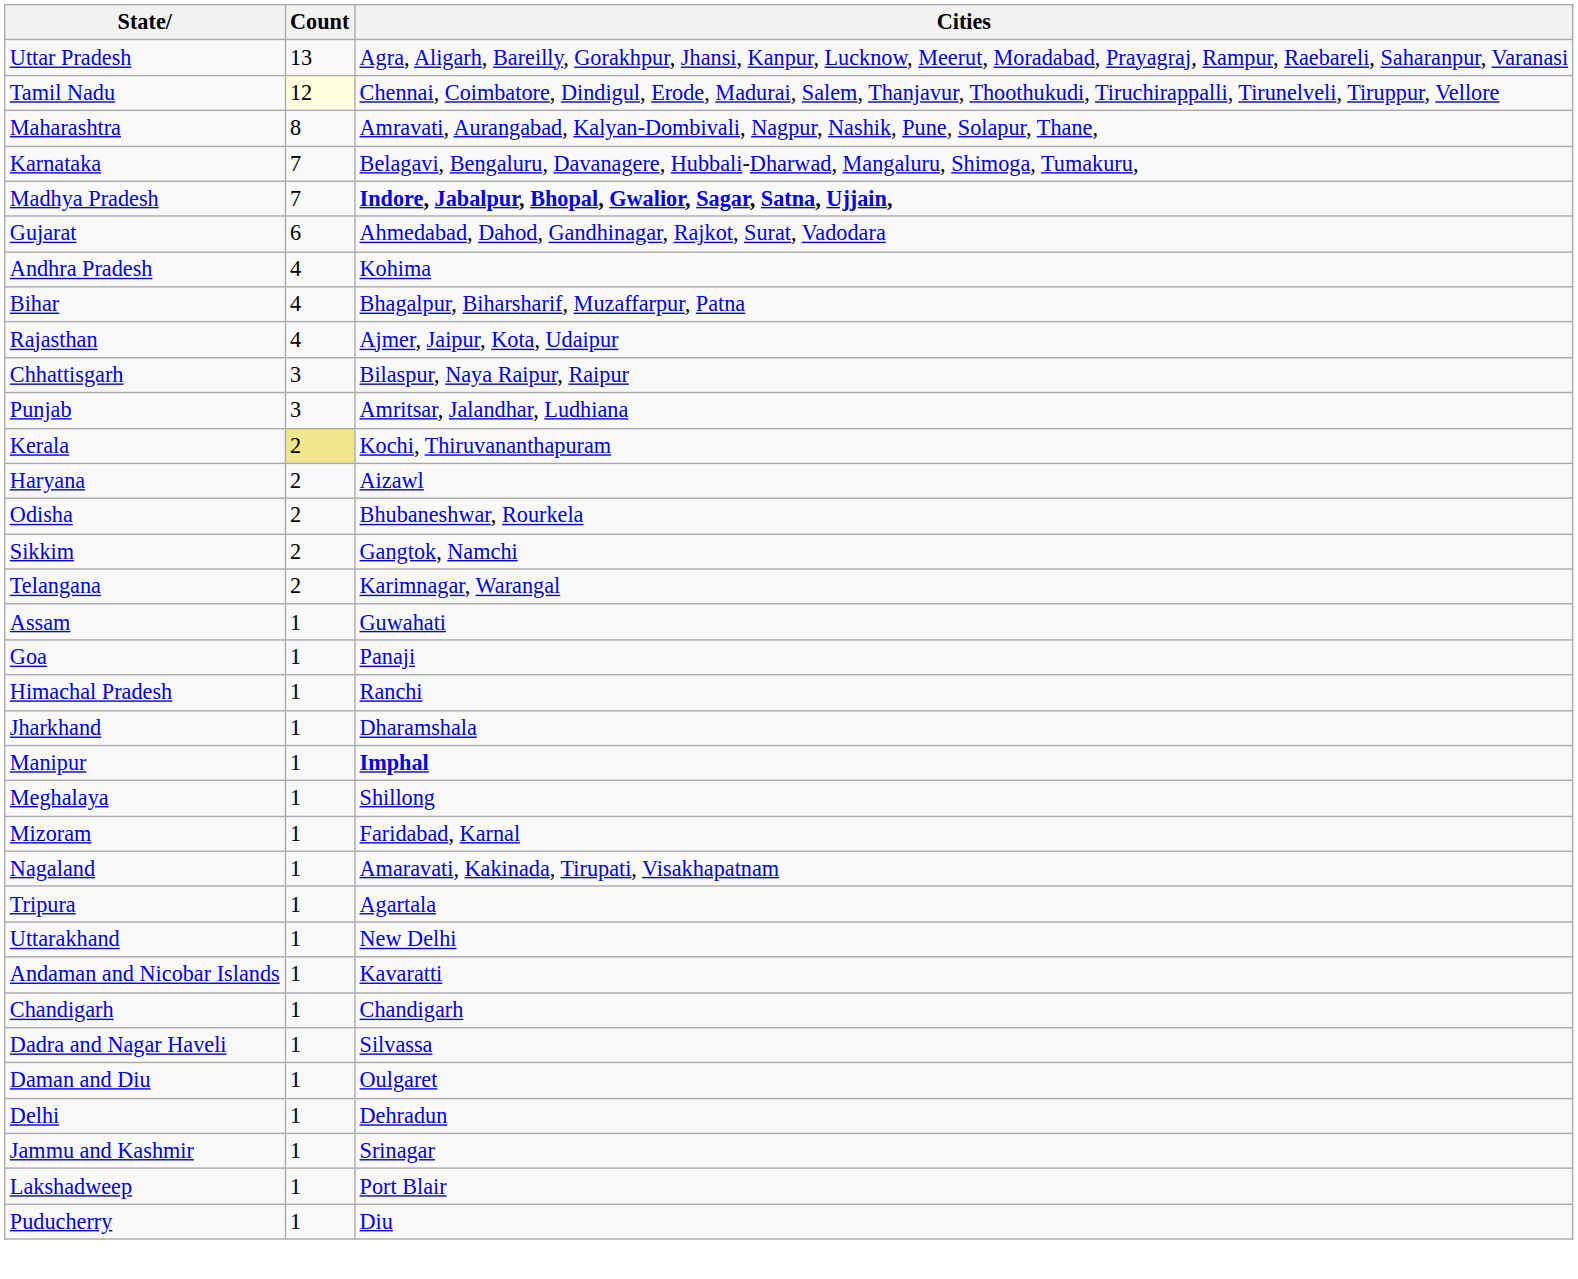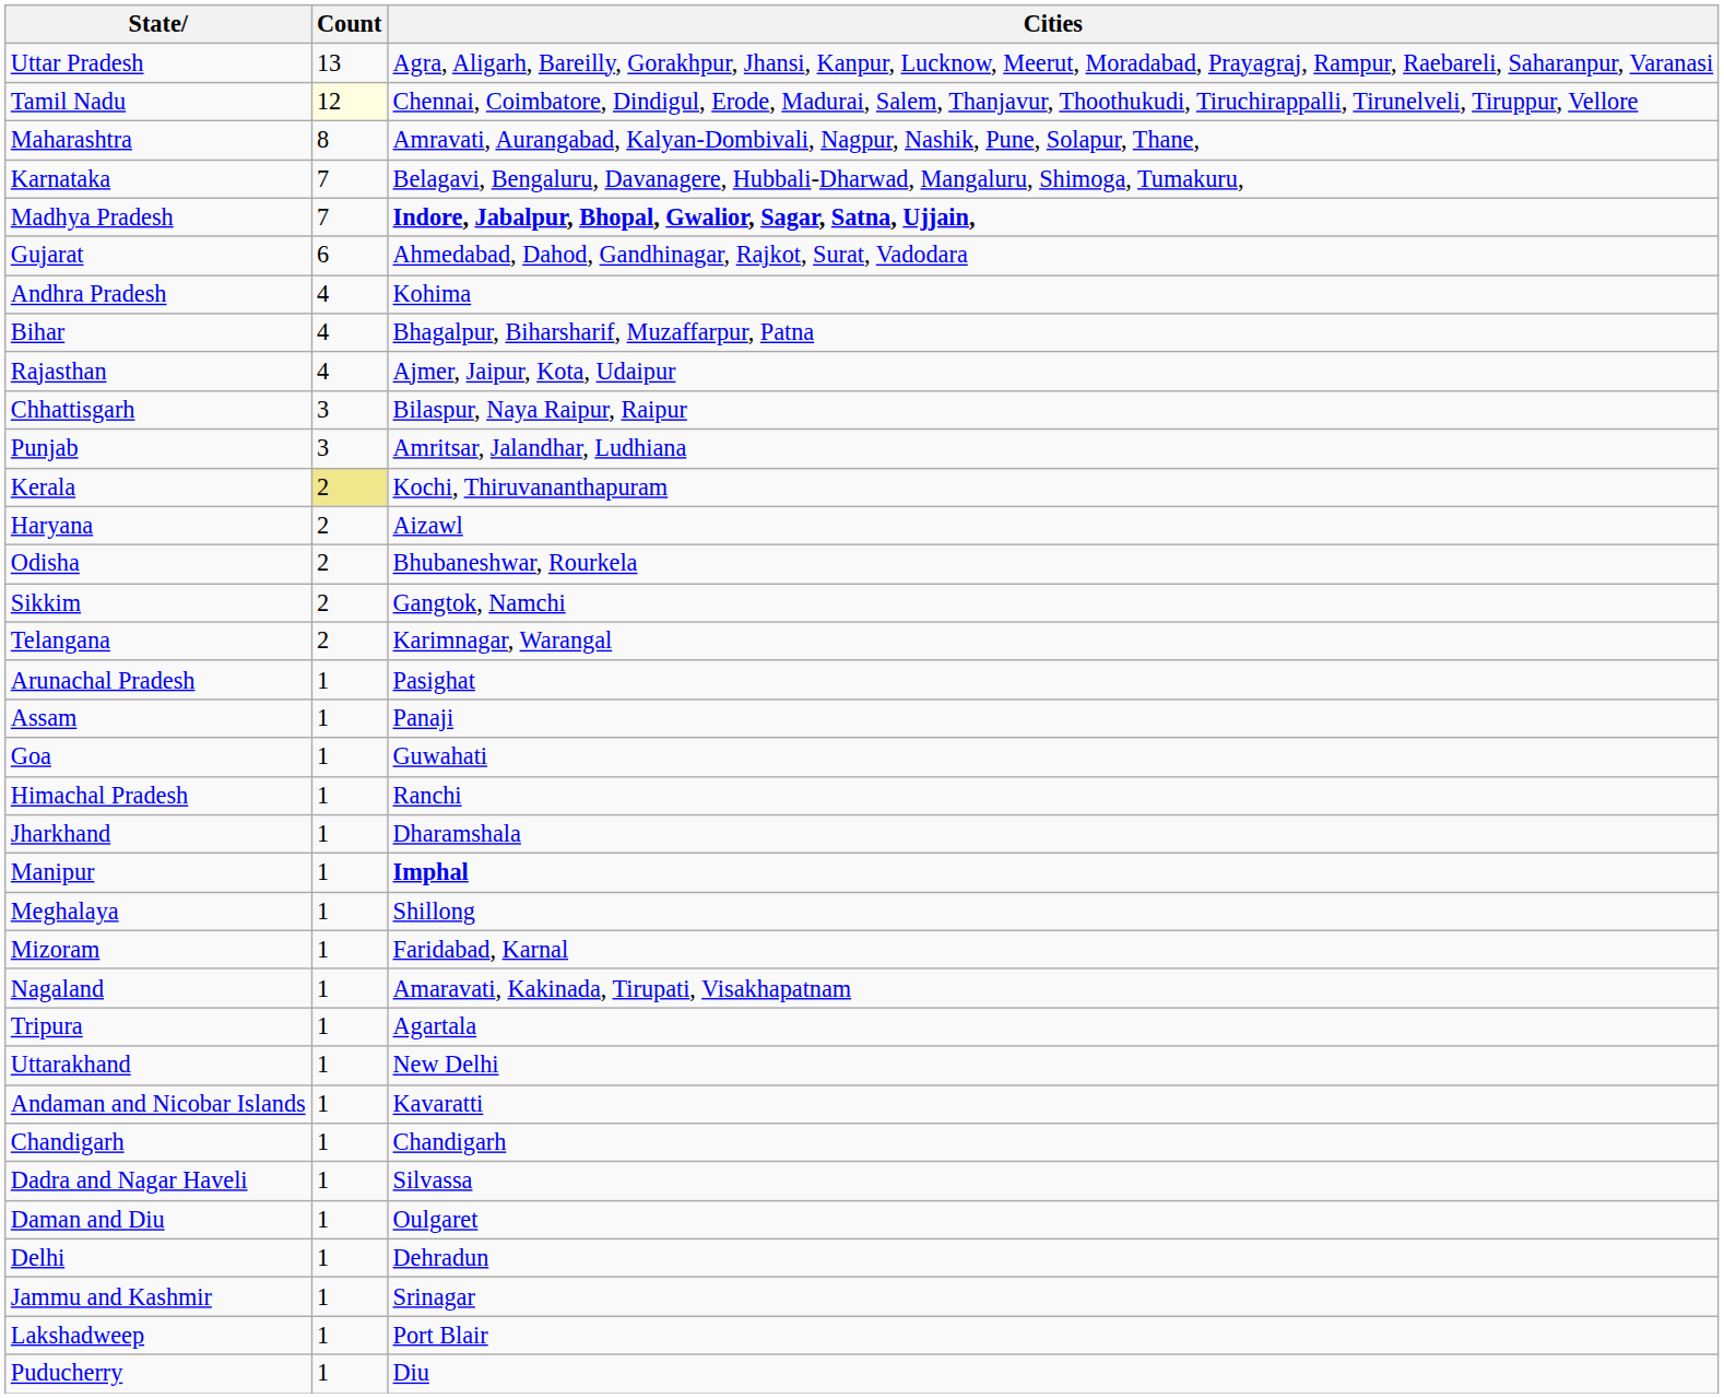 <table class="wikitable sortable" style="border-collapse:collapse; text-align:left;">
 <tr>
 <th>State/</th>
 <th>Count</th>
 <th>Cities</th>
 </tr>
 <tr>
 <td><a href='#'>Uttar Pradesh</a></td>
 <td>13</td>
 <td><a href='#'>Agra</a>, <a href='#'>Aligarh</a>, <a href='#'>Bareilly</a>, <a href='#'>Gorakhpur</a>, <a href='#'>Jhansi</a>, <a href='#'>Kanpur</a>, <a href='#'>Lucknow</a>, <a href='#'>Meerut</a>, <a href='#'>Moradabad</a>, <a href='#'>Prayagraj</a>, <a href='#'>Rampur</a>, <a href='#'>Raebareli</a>, <a href='#'>Saharanpur</a>, <a href='#'>Varanasi</a></td>
 </tr>
 <tr>
 <td><a href='#'>Tamil Nadu</a></td>
 <td style="background: lightyellow;">12</td>
 <td><a href='#'>Chennai</a>, <a href='#'>Coimbatore</a>, <a href='#'>Dindigul</a>, <a href='#'>Erode</a>, <a href='#'>Madurai</a>, <a href='#'>Salem</a>, <a href='#'>Thanjavur</a>, <a href='#'>Thoothukudi</a>, <a href='#'>Tiruchirappalli</a>, <a href='#'>Tirunelveli</a>, <a href='#'>Tiruppur</a>, <a href='#'>Vellore</a></td>
 </tr>
 <tr>
 <td><a href='#'>Maharashtra</a></td>
 <td>8</td>
 <td><a href='#'>Amravati</a>, <a href='#'>Aurangabad</a>, <a href='#'>Kalyan-Dombivali</a>, <a href='#'>Nagpur</a>, <a href='#'>Nashik</a>, <a href='#'>Pune</a>, <a href='#'>Solapur</a>, <a href='#'>Thane</a>,</td>
 </tr>
 <tr>
 <td><a href='#'>Karnataka</a></td>
 <td>7</td>
 <td><a href='#'>Belagavi</a>, <a href='#'>Bengaluru</a>, <a href='#'>Davanagere</a>, <a href='#'>Hubbali</a>-<a href='#'>Dharwad</a>, <a href='#'>Mangaluru</a>, <a href='#'>Shimoga</a>, <a href='#'>Tumakuru</a>,</td>
 </tr>
 <tr>
 <td><a href='#'>Madhya Pradesh</a></td>
 <td>7</td>
 <td><strong><a href='#'>Indore</a>, <a href='#'>Jabalpur</a>, <a href='#'>Bhopal</a>, <a href='#'>Gwalior</a>, <a href='#'>Sagar</a>, <a href='#'>Satna</a>, <a href='#'>Ujjain</a>,</strong></td>
 </tr>
 <tr>
 <td><a href='#'>Gujarat</a></td>
 <td>6</td>
 <td><a href='#'>Ahmedabad</a>, <a href='#'>Dahod</a>, <a href='#'>Gandhinagar</a>, <a href='#'>Rajkot</a>, <a href='#'>Surat</a>, <a href='#'>Vadodara</a></td>
 </tr>
 <tr>
 <td><a href='#'>Andhra Pradesh</a></td>
 <td>4</td>
 <td><a href='#'>Kohima</a></td>
 </tr>
 <tr>
 <td><a href='#'>Bihar</a></td>
 <td>4</td>
 <td><a href='#'>Bhagalpur</a>, <a href='#'>Biharsharif</a>, <a href='#'>Muzaffarpur</a>, <a href='#'>Patna</a></td>
 </tr>
 <tr>
 <td><a href='#'>Rajasthan</a></td>
 <td>4</td>
 <td><a href='#'>Ajmer</a>, <a href='#'>Jaipur</a>, <a href='#'>Kota</a>, <a href='#'>Udaipur</a></td>
 </tr>
 <tr>
 <td><a href='#'>Chhattisgarh</a></td>
 <td>3</td>
 <td><a href='#'>Bilaspur</a>, <a href='#'>Naya Raipur</a>, <a href='#'>Raipur</a></td>
 </tr>
 <tr>
 <td><a href='#'>Punjab</a></td>
 <td>3</td>
 <td><a href='#'>Amritsar</a>, <a href='#'>Jalandhar</a>, <a href='#'>Ludhiana</a></td>
 </tr>
 <tr>
 <td><a href='#'>Kerala</a></td>
 <td style="background: khaki;">2</td>
 <td><a href='#'>Kochi</a>, <a href='#'>Thiruvananthapuram</a></td>
 </tr>
 <tr>
 <td><a href='#'>Haryana</a></td>
 <td>2</td>
 <td><a href='#'>Aizawl</a></td>
 </tr>
 <tr>
 <td><a href='#'>Odisha</a></td>
 <td>2</td>
 <td><a href='#'>Bhubaneshwar</a>, <a href='#'>Rourkela</a></td>
 </tr>
 <tr>
 <td><a href='#'>Sikkim</a></td>
 <td>2</td>
 <td><a href='#'>Gangtok</a>, <a href='#'>Namchi</a></td>
 </tr>
 <tr>
 <td><a href='#'>Telangana</a></td>
 <td>2</td>
 <td><a href='#'>Karimnagar</a>, <a href='#'>Warangal</a></td>
 </tr>
 <tr>
+<td><a href='#'>Arunachal Pradesh</a></td>
+<td>1</td>
+<td><a href='#'>Pasighat</a></td>
+</tr>
+<tr>
 <td><a href='#'>Assam</a></td>
 <td>1</td>
-<td><a href='#'>Guwahati</a></td>
+<td><a href='#'>Panaji</a></td>
 </tr>
 <tr>
 <td><a href='#'>Goa</a></td>
 <td>1</td>
-<td><a href='#'>Panaji</a></td>
+<td><a href='#'>Guwahati</a></td>
 </tr>
 <tr>
 <td><a href='#'>Himachal Pradesh</a></td>
 <td>1</td>
 <td><a href='#'>Ranchi</a></td>
 </tr>
 <tr>
 <td><a href='#'>Jharkhand</a></td>
 <td>1</td>
 <td><a href='#'>Dharamshala</a></td>
 </tr>
 <tr>
 <td><a href='#'>Manipur</a></td>
 <td>1</td>
 <td><strong><a href='#'>Imphal</a></strong></td>
 </tr>
 <tr>
 <td><a href='#'>Meghalaya</a></td>
 <td>1</td>
 <td><a href='#'>Shillong</a></td>
 </tr>
 <tr>
 <td><a href='#'>Mizoram</a></td>
 <td>1</td>
 <td><a href='#'>Faridabad</a>, <a href='#'>Karnal</a></td>
 </tr>
 <tr>
 <td><a href='#'>Nagaland</a></td>
 <td>1</td>
 <td><a href='#'>Amaravati</a>, <a href='#'>Kakinada</a>, <a href='#'>Tirupati</a>, <a href='#'>Visakhapatnam</a></td>
 </tr>
 <tr>
 <td><a href='#'>Tripura</a></td>
 <td>1</td>
 <td><a href='#'>Agartala</a></td>
 </tr>
 <tr>
 <td><a href='#'>Uttarakhand</a></td>
 <td>1</td>
 <td><a href='#'>New Delhi</a></td>
 </tr>
 <tr>
 <td><a href='#'>Andaman and Nicobar Islands</a></td>
 <td>1</td>
 <td><a href='#'>Kavaratti</a></td>
 </tr>
 <tr>
 <td><a href='#'>Chandigarh</a></td>
 <td>1</td>
 <td><a href='#'>Chandigarh</a></td>
 </tr>
 <tr>
 <td><a href='#'>Dadra and Nagar Haveli</a></td>
 <td>1</td>
 <td><a href='#'>Silvassa</a></td>
 </tr>
 <tr>
 <td><a href='#'>Daman and Diu</a></td>
 <td>1</td>
 <td><a href='#'>Oulgaret</a></td>
 </tr>
 <tr>
 <td><a href='#'>Delhi</a></td>
 <td>1</td>
 <td><a href='#'>Dehradun</a></td>
 </tr>
 <tr>
 <td><a href='#'>Jammu and Kashmir</a></td>
 <td>1</td>
 <td><a href='#'>Srinagar</a></td>
 </tr>
 <tr>
 <td><a href='#'>Lakshadweep</a></td>
 <td>1</td>
 <td><a href='#'>Port Blair</a></td>
 </tr>
 <tr>
 <td><a href='#'>Puducherry</a></td>
 <td>1</td>
 <td><a href='#'>Diu</a></td>
 </tr>
 </table>
